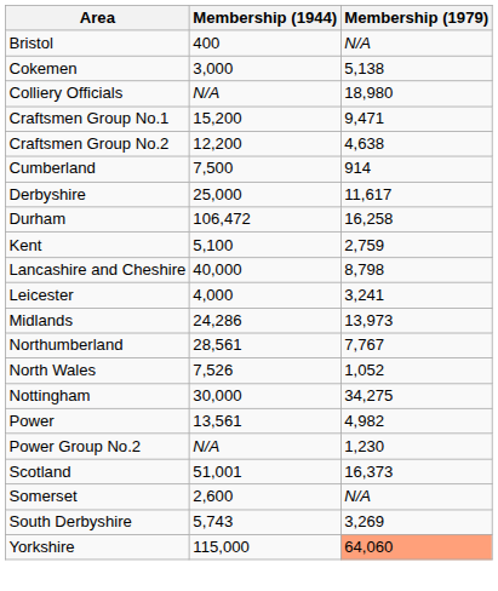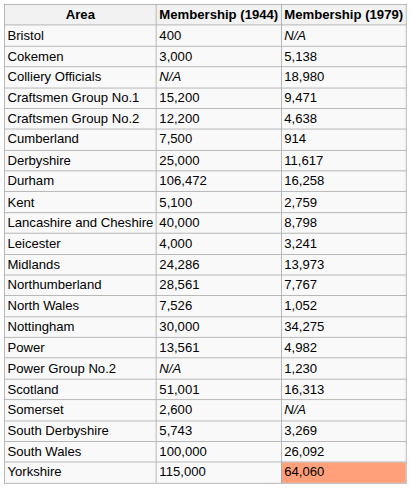 <table class="wikitable sortable">
 <tr>
 <th>Area</th>
 <th>Membership (1944)</th>
 <th>Membership (1979)</th>
 </tr>
 <tr>
 <td>Bristol</td>
 <td>400</td>
 <td><em>N/A</em></td>
 </tr>
 <tr>
 <td>Cokemen</td>
 <td>3,000</td>
 <td>5,138</td>
 </tr>
 <tr>
 <td>Colliery Officials</td>
 <td><em>N/A</em></td>
 <td>18,980</td>
 </tr>
 <tr>
 <td>Craftsmen Group No.1</td>
 <td>15,200</td>
 <td>9,471</td>
 </tr>
 <tr>
 <td>Craftsmen Group No.2</td>
 <td>12,200</td>
 <td>4,638</td>
 </tr>
 <tr>
 <td>Cumberland</td>
 <td>7,500</td>
 <td>914</td>
 </tr>
 <tr>
 <td>Derbyshire</td>
 <td>25,000</td>
 <td>11,617</td>
 </tr>
 <tr>
 <td>Durham</td>
 <td>106,472</td>
 <td>16,258</td>
 </tr>
 <tr>
 <td>Kent</td>
 <td>5,100</td>
 <td>2,759</td>
 </tr>
 <tr>
 <td>Lancashire and Cheshire</td>
 <td>40,000</td>
 <td>8,798</td>
 </tr>
 <tr>
 <td>Leicester</td>
 <td>4,000</td>
 <td>3,241</td>
 </tr>
 <tr>
 <td>Midlands</td>
 <td>24,286</td>
 <td>13,973</td>
 </tr>
 <tr>
 <td>Northumberland</td>
 <td>28,561</td>
 <td>7,767</td>
 </tr>
 <tr>
 <td>North Wales</td>
 <td>7,526</td>
 <td>1,052</td>
 </tr>
 <tr>
 <td>Nottingham</td>
 <td>30,000</td>
 <td>34,275</td>
 </tr>
 <tr>
 <td>Power</td>
 <td>13,561</td>
 <td>4,982</td>
 </tr>
 <tr>
 <td>Power Group No.2</td>
 <td><em>N/A</em></td>
 <td>1,230</td>
 </tr>
 <tr>
 <td>Scotland</td>
 <td>51,001</td>
-<td>16,373</td>
+<td>16,313</td>
 </tr>
 <tr>
 <td>Somerset</td>
 <td>2,600</td>
 <td><em>N/A</em></td>
 </tr>
 <tr>
 <td>South Derbyshire</td>
 <td>5,743</td>
 <td>3,269</td>
 </tr>
 <tr>
+<td>South Wales</td>
+<td>100,000</td>
+<td>26,092</td>
+</tr>
+<tr>
 <td>Yorkshire</td>
 <td>115,000</td>
 <td style="background: lightsalmon;">64,060</td>
 </tr>
 </table>
